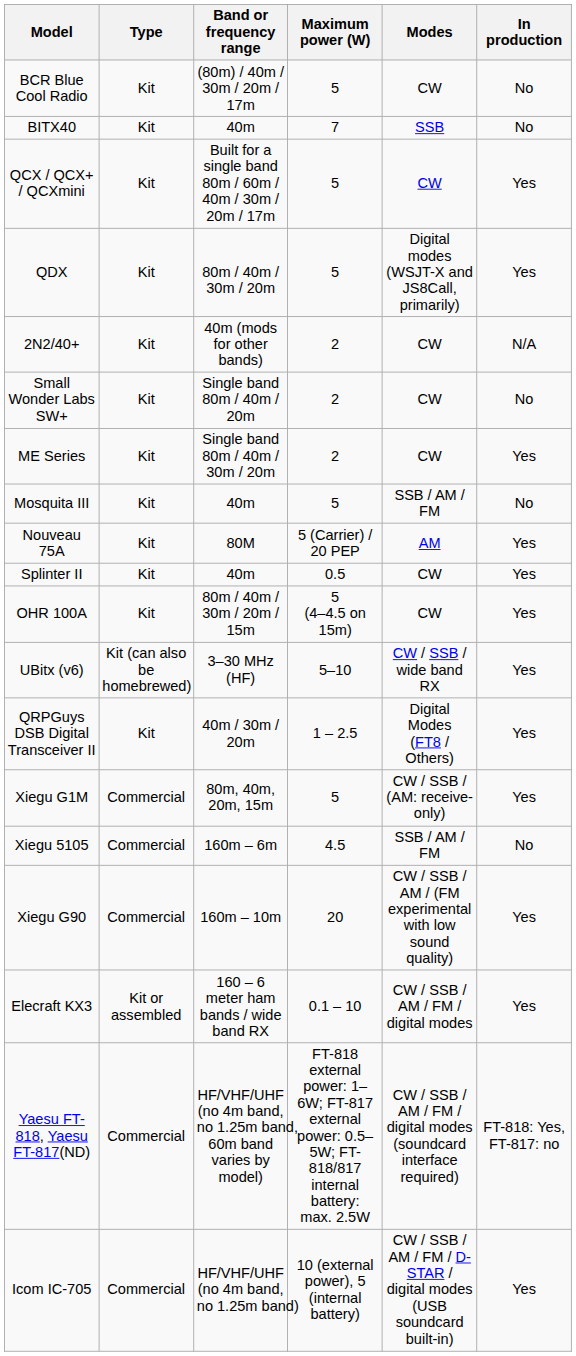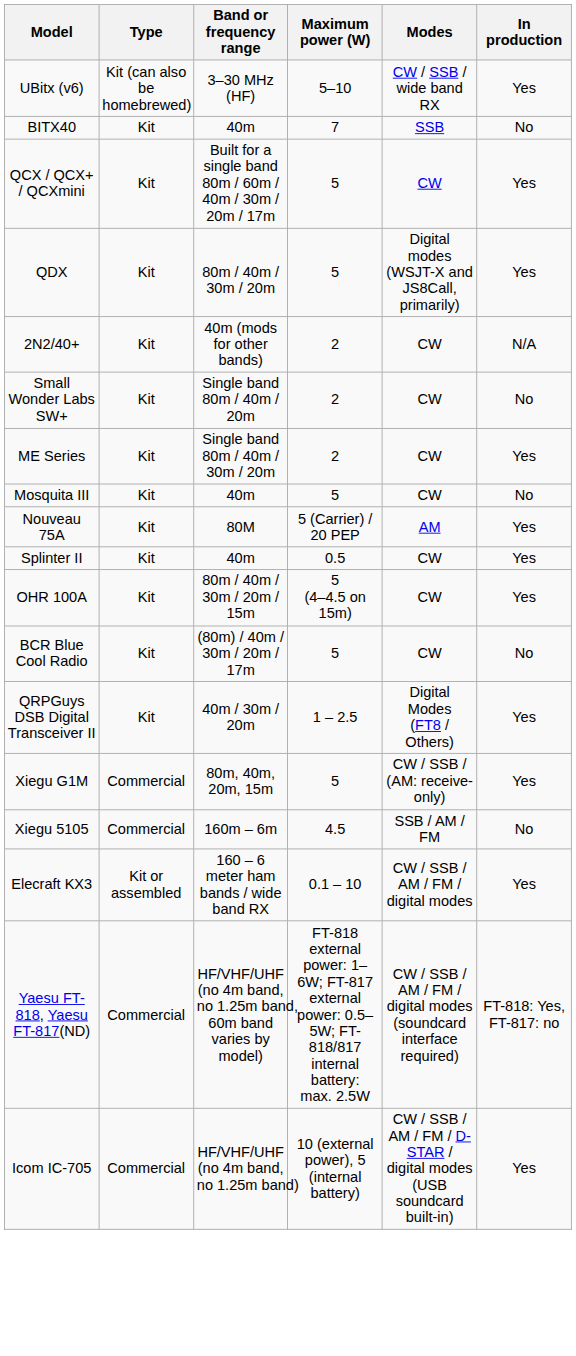 <table class="wikitable sortable" style="width: 100%; text-align: center; table-layout: fixed;">
 <tr>
 <th>Model</th>
 <th>Type</th>
 <th>Band or frequency range</th>
 <th>Maximum power (W)</th>
 <th>Modes</th>
 <th>In production</th>
 </tr>
 <tr>
-<td>BCR Blue Cool Radio</td>
-<td>Kit</td>
-<td>(80m) / 40m / 30m / 20m / 17m</td>
-<td>5</td>
-<td>CW</td>
-<td>No</td>
+<td>UBitx (v6)</td>
+<td>Kit (can also be homebrewed)</td>
+<td>3–30 MHz (HF)</td>
+<td>5–10</td>
+<td><a href='#'>CW</a> / <a href='#'>SSB</a> / wide band RX</td>
+<td>Yes</td>
 </tr>
 <tr>
 <td>BITX40</td>
 <td>Kit</td>
 <td>40m</td>
 <td>7</td>
 <td><a href='#'>SSB</a></td>
 <td>No</td>
 </tr>
 <tr>
 <td>QCX / QCX+ / QCXmini</td>
 <td>Kit</td>
 <td>Built for a single band<br>80m / 60m / 40m / 30m / 20m  / 17m</td>
 <td>5</td>
 <td><a href='#'>CW</a></td>
 <td>Yes</td>
 </tr>
 <tr>
 <td>QDX </td>
 <td>Kit</td>
 <td><br>80m / 40m / 30m / 20m</td>
 <td>5</td>
 <td>Digital modes (WSJT-X and JS8Call, primarily)</td>
 <td>Yes</td>
 </tr>
 <tr>
 <td>2N2/40+</td>
 <td>Kit</td>
 <td>40m (mods for other bands)</td>
 <td>2</td>
 <td>CW</td>
 <td>N/A</td>
 </tr>
 <tr>
 <td>Small Wonder Labs SW+</td>
 <td>Kit</td>
 <td>Single band<br>80m / 40m / 20m</td>
 <td>2</td>
 <td>CW</td>
 <td>No</td>
 </tr>
 <tr>
 <td>ME Series</td>
 <td>Kit</td>
 <td>Single band<br>80m / 40m / 30m / 20m</td>
 <td>2</td>
 <td>CW</td>
 <td>Yes</td>
 </tr>
 <tr>
 <td>Mosquita III</td>
 <td>Kit</td>
 <td>40m</td>
 <td>5</td>
-<td>SSB / AM / FM</td>
+<td>CW</td>
 <td>No</td>
 </tr>
 <tr>
 <td>Nouveau 75A</td>
 <td>Kit</td>
 <td>80M</td>
 <td>5 (Carrier) / 20 PEP</td>
 <td><a href='#'>AM</a></td>
 <td>Yes</td>
 </tr>
 <tr>
 <td>Splinter II</td>
 <td>Kit</td>
 <td>40m</td>
 <td>0.5</td>
 <td>CW</td>
 <td>Yes</td>
 </tr>
 <tr>
 <td>OHR 100A</td>
 <td>Kit</td>
 <td>80m / 40m / 30m / 20m / 15m</td>
 <td>5<br>(4–4.5 on 15m)</td>
 <td>CW</td>
 <td>Yes</td>
 </tr>
 <tr>
-<td>UBitx (v6)</td>
-<td>Kit (can also be homebrewed)</td>
-<td>3–30 MHz (HF)</td>
-<td>5–10</td>
-<td><a href='#'>CW</a> / <a href='#'>SSB</a> / wide band RX</td>
-<td>Yes</td>
+<td>BCR Blue Cool Radio</td>
+<td>Kit</td>
+<td>(80m) / 40m / 30m / 20m / 17m</td>
+<td>5</td>
+<td>CW</td>
+<td>No</td>
 </tr>
 <tr>
 <td>QRPGuys DSB Digital Transceiver II</td>
 <td>Kit</td>
 <td>40m / 30m / 20m</td>
 <td>1 – 2.5</td>
 <td>Digital Modes<br>(<a href='#'>FT8</a> / Others)</td>
 <td>Yes</td>
 </tr>
 <tr>
 <td>Xiegu G1M</td>
 <td>Commercial</td>
 <td>80m, 40m, 20m, 15m</td>
 <td>5</td>
 <td>CW / SSB / (AM: receive-only)</td>
 <td>Yes</td>
 </tr>
 <tr>
 <td>Xiegu 5105</td>
 <td>Commercial</td>
 <td>160m – 6m</td>
 <td>4.5</td>
 <td>SSB / AM / FM</td>
 <td>No</td>
 </tr>
 <tr>
-<td>Xiegu G90</td>
-<td>Commercial</td>
-<td>160m – 10m</td>
-<td>20</td>
-<td>CW / SSB / AM / (FM experimental with low sound quality)</td>
-<td>Yes</td>
-</tr>
-<tr>
 <td>Elecraft KX3</td>
 <td>Kit or assembled</td>
 <td>160 – 6 meter ham bands / wide band RX</td>
 <td>0.1 – 10</td>
 <td>CW / SSB / AM / FM / digital modes</td>
 <td>Yes</td>
 </tr>
 <tr>
 <td><a href='#'>Yaesu FT-818</a>, <a href='#'>Yaesu FT-817</a>(ND)</td>
 <td>Commercial</td>
 <td>HF/VHF/UHF (no 4m band, no 1.25m band, 60m band varies by model)</td>
 <td>FT-818 external power: 1–6W; FT-817 external power: 0.5–5W; FT-818/817 internal battery: max. 2.5W</td>
 <td>CW / SSB / AM / FM / digital modes (soundcard interface required)</td>
 <td>FT-818: Yes, FT-817: no</td>
 </tr>
 <tr>
 <td>Icom IC-705</td>
 <td>Commercial</td>
 <td>HF/VHF/UHF (no 4m band, no 1.25m band)</td>
 <td>10 (external power), 5 (internal battery)</td>
 <td>CW / SSB / AM / FM / <a href='#'>D-STAR</a> / digital modes (USB soundcard built-in)</td>
 <td>Yes</td>
 </tr>
 </table>
